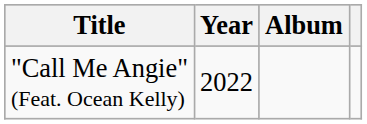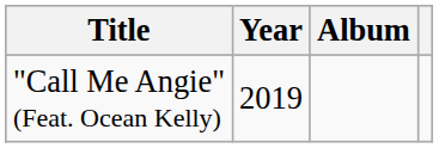 <table class="wikitable plainrowheaders sortable">
 <tr>
 <th>Title</th>
 <th>Year</th>
 <th>Album</th>
 <th style="text-align: center;" class="unsortable"></th>
 </tr>
 <tr>
 <td>"Call Me Angie"<br><small>(Feat. Ocean Kelly)</small></td>
-<td>2022</td>
+<td>2019</td>
 <td></td>
 <td style="text-align: center;"><br></td>
 </tr>
 </table>
